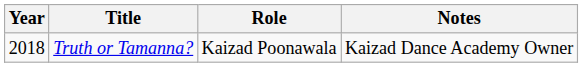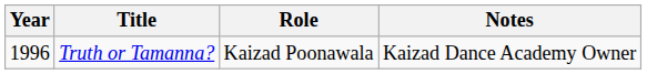 <table class="wikitable">
 <tr>
 <th>Year</th>
 <th>Title</th>
 <th>Role</th>
 <th>Notes</th>
 </tr>
 <tr>
-<td>2018</td>
+<td>1996</td>
 <td><em><a href='#'>Truth or Tamanna?</a></em></td>
 <td>Kaizad Poonawala</td>
 <td>Kaizad Dance Academy Owner</td>
 </tr>
 </table>
